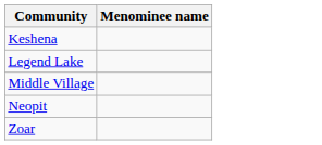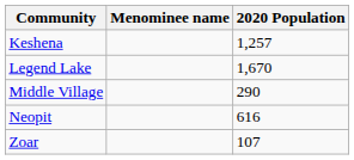 <table class="wikitable sortable">
 <tr>
 <th>Community</th>
 <th>Menominee name</th>
+<th>2020 Population</th>
 </tr>
 <tr>
 <td><a href='#'>Keshena</a></td>
 <td></td>
+<td>1,257</td>
 </tr>
 <tr>
 <td><a href='#'>Legend Lake</a></td>
 <td></td>
+<td>1,670</td>
 </tr>
 <tr>
 <td><a href='#'>Middle Village</a></td>
 <td></td>
+<td>290</td>
 </tr>
 <tr>
 <td><a href='#'>Neopit</a></td>
 <td></td>
+<td>616</td>
 </tr>
 <tr>
 <td><a href='#'>Zoar</a></td>
 <td></td>
+<td>107</td>
 </tr>
 </table>
